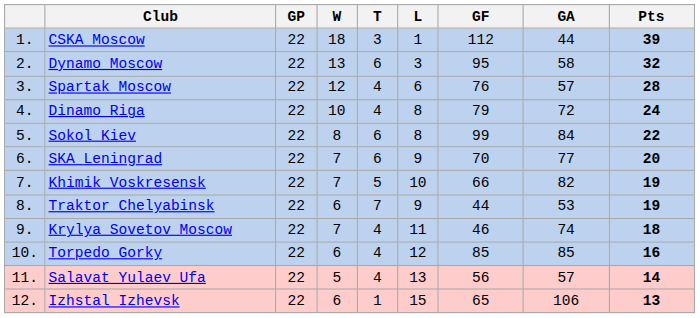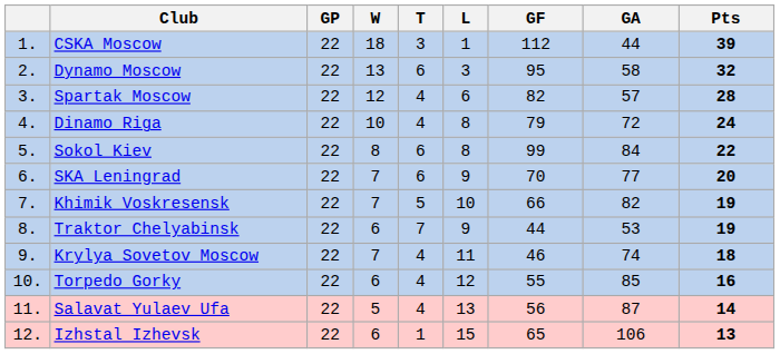 <table class="wikitable">
 <tr>
 <th width="30"></th>
 <th width="200">Club</th>
 <th width="30">GP</th>
 <th width="30">W</th>
 <th width="30">T</th>
 <th width="30">L</th>
 <th width="70">GF</th>
 <th width="70">GA</th>
 <th width="70">Pts</th>
 </tr>
 <tr bgcolor="#BCD2EE" align="center">
 <td>1.</td>
 <td align="left"><a href='#'>CSKA Moscow</a></td>
 <td>22</td>
 <td>18</td>
 <td>3</td>
 <td>1</td>
 <td>112</td>
 <td>44</td>
 <td><strong>39</strong></td>
 </tr>
 <tr bgcolor="#BCD2EE" align="center">
 <td>2.</td>
 <td align="left"><a href='#'>Dynamo Moscow</a></td>
 <td>22</td>
 <td>13</td>
 <td>6</td>
 <td>3</td>
 <td>95</td>
 <td>58</td>
 <td><strong>32</strong></td>
 </tr>
 <tr bgcolor="#BCD2EE" align="center">
 <td>3.</td>
 <td align="left"><a href='#'>Spartak Moscow</a></td>
 <td>22</td>
 <td>12</td>
 <td>4</td>
 <td>6</td>
-<td>76</td>
+<td>82</td>
 <td>57</td>
 <td><strong>28</strong></td>
 </tr>
 <tr bgcolor="#BCD2EE" align="center">
 <td>4.</td>
 <td align="left"><a href='#'>Dinamo Riga</a></td>
 <td>22</td>
 <td>10</td>
 <td>4</td>
 <td>8</td>
 <td>79</td>
 <td>72</td>
 <td><strong>24</strong></td>
 </tr>
 <tr bgcolor="#BCD2EE" align="center">
 <td>5.</td>
 <td align="left"><a href='#'>Sokol Kiev</a></td>
 <td>22</td>
 <td>8</td>
 <td>6</td>
 <td>8</td>
 <td>99</td>
 <td>84</td>
 <td><strong>22</strong></td>
 </tr>
 <tr bgcolor="#BCD2EE" align="center">
 <td>6.</td>
 <td align="left"><a href='#'>SKA Leningrad</a></td>
 <td>22</td>
 <td>7</td>
 <td>6</td>
 <td>9</td>
 <td>70</td>
 <td>77</td>
 <td><strong>20</strong></td>
 </tr>
 <tr bgcolor="#BCD2EE" align="center">
 <td>7.</td>
 <td align="left"><a href='#'>Khimik Voskresensk</a></td>
 <td>22</td>
 <td>7</td>
 <td>5</td>
 <td>10</td>
 <td>66</td>
 <td>82</td>
 <td><strong>19</strong></td>
 </tr>
 <tr bgcolor="#BCD2EE" align="center">
 <td>8.</td>
 <td align="left"><a href='#'>Traktor Chelyabinsk</a></td>
 <td>22</td>
 <td>6</td>
 <td>7</td>
 <td>9</td>
 <td>44</td>
 <td>53</td>
 <td><strong>19</strong></td>
 </tr>
 <tr bgcolor="#BCD2EE" align="center">
 <td>9.</td>
 <td align="left"><a href='#'>Krylya Sovetov Moscow</a></td>
 <td>22</td>
 <td>7</td>
 <td>4</td>
 <td>11</td>
 <td>46</td>
 <td>74</td>
 <td><strong>18</strong></td>
 </tr>
 <tr bgcolor="#BCD2EE" align="center">
 <td>10.</td>
 <td align="left"><a href='#'>Torpedo Gorky</a></td>
 <td>22</td>
 <td>6</td>
 <td>4</td>
 <td>12</td>
-<td>85</td>
+<td>55</td>
 <td>85</td>
 <td><strong>16</strong></td>
 </tr>
 <tr bgcolor="#FFCCCC" align="center">
 <td>11.</td>
 <td align="left"><a href='#'>Salavat Yulaev Ufa</a></td>
 <td>22</td>
 <td>5</td>
 <td>4</td>
 <td>13</td>
 <td>56</td>
-<td>57</td>
+<td>87</td>
 <td><strong>14</strong></td>
 </tr>
 <tr bgcolor="#FFCCCC" align="center">
 <td>12.</td>
 <td align="left"><a href='#'>Izhstal Izhevsk</a></td>
 <td>22</td>
 <td>6</td>
 <td>1</td>
 <td>15</td>
 <td>65</td>
 <td>106</td>
 <td><strong>13</strong></td>
 </tr>
 </table>
